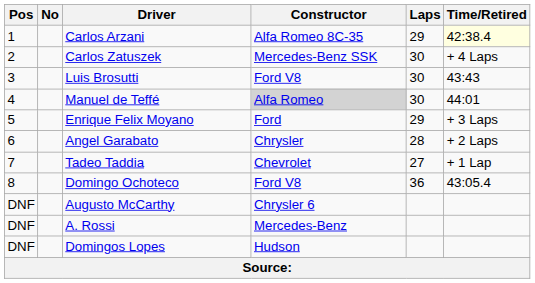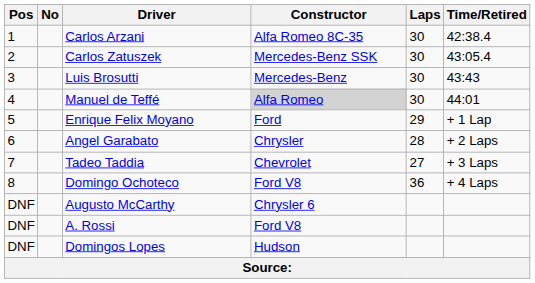 <table class="wikitable">
 <tr>
 <th style="width:32px;">Pos</th>
 <th style="width:22px;">No</th>
 <th style="width:220px;">Driver</th>
 <th style="width:180px;">Constructor</th>
 <th style="width:32px;">Laps</th>
 <th style="width:84px;">Time/Retired</th>
 </tr>
 <tr>
 <td>1</td>
 <td></td>
 <td> <a href='#'>Carlos Arzani</a></td>
 <td><a href='#'>Alfa Romeo 8C-35</a></td>
-<td>29</td>
-<td style="background: lightyellow;">42:38.4</td>
+<td>30</td>
+<td>42:38.4</td>
 </tr>
 <tr>
 <td>2</td>
 <td></td>
 <td> <a href='#'>Carlos Zatuszek</a></td>
 <td><a href='#'>Mercedes-Benz SSK</a></td>
 <td>30</td>
-<td>+ 4 Laps</td>
+<td>43:05.4</td>
 </tr>
 <tr>
 <td>3</td>
 <td></td>
 <td> <a href='#'>Luis Brosutti</a></td>
-<td><a href='#'>Ford V8</a></td>
+<td><a href='#'>Mercedes-Benz</a></td>
 <td>30</td>
 <td>43:43</td>
 </tr>
 <tr>
 <td>4</td>
 <td></td>
 <td> <a href='#'>Manuel de Teffé</a></td>
 <td style="background: lightgrey;"><a href='#'>Alfa Romeo</a></td>
 <td>30</td>
 <td>44:01</td>
 </tr>
 <tr>
 <td>5</td>
 <td></td>
 <td> <a href='#'>Enrique Felix Moyano</a></td>
 <td><a href='#'>Ford</a></td>
 <td>29</td>
-<td>+ 3 Laps</td>
+<td>+ 1 Lap</td>
 </tr>
 <tr>
 <td>6</td>
 <td></td>
 <td> <a href='#'>Angel Garabato</a></td>
 <td><a href='#'>Chrysler</a></td>
 <td>28</td>
 <td>+ 2 Laps</td>
 </tr>
 <tr>
 <td>7</td>
 <td></td>
 <td> <a href='#'>Tadeo Taddia</a></td>
 <td><a href='#'>Chevrolet</a></td>
 <td>27</td>
-<td>+ 1 Lap</td>
+<td>+ 3 Laps</td>
 </tr>
 <tr>
 <td>8</td>
 <td></td>
 <td> <a href='#'>Domingo Ochoteco</a></td>
 <td><a href='#'>Ford V8</a></td>
 <td>36</td>
-<td>43:05.4</td>
+<td>+ 4 Laps</td>
 </tr>
 <tr>
 <td>DNF</td>
 <td></td>
 <td> <a href='#'>Augusto McCarthy</a></td>
 <td><a href='#'>Chrysler 6</a></td>
 <td></td>
 <td></td>
 </tr>
 <tr>
 <td>DNF</td>
 <td></td>
 <td> <a href='#'>A. Rossi</a></td>
-<td><a href='#'>Mercedes-Benz</a></td>
+<td><a href='#'>Ford V8</a></td>
 <td></td>
 <td></td>
 </tr>
 <tr>
 <td>DNF</td>
 <td></td>
 <td> <a href='#'>Domingos Lopes</a></td>
 <td><a href='#'>Hudson</a></td>
 <td></td>
 <td></td>
 </tr>
 <tr>
 <th colspan=8>Source: </th>
 </tr>
 </table>
